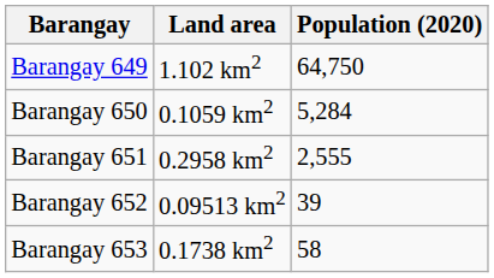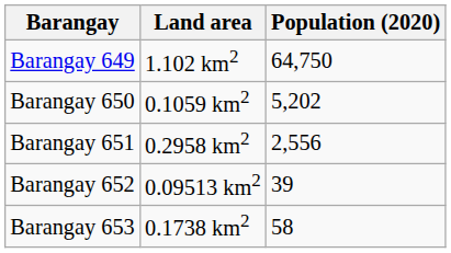 <table class="wikitable sortable">
 <tr>
 <th>Barangay</th>
 <th>Land area</th>
 <th>Population (2020)</th>
 </tr>
 <tr>
 <td><a href='#'>Barangay 649</a></td>
 <td>1.102 km<sup>2</sup></td>
 <td>64,750</td>
 </tr>
 <tr>
 <td>Barangay 650</td>
 <td>0.1059 km<sup>2</sup></td>
-<td>5,284</td>
+<td>5,202</td>
 </tr>
 <tr>
 <td>Barangay 651</td>
 <td>0.2958 km<sup>2</sup></td>
-<td>2,555</td>
+<td>2,556</td>
 </tr>
 <tr>
 <td>Barangay 652</td>
 <td>0.09513 km<sup>2</sup></td>
 <td>39</td>
 </tr>
 <tr>
 <td>Barangay 653</td>
 <td>0.1738 km<sup>2</sup></td>
 <td>58</td>
 </tr>
 </table>
